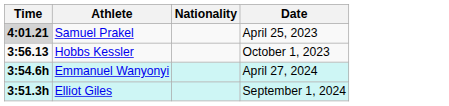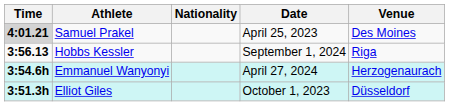 <table class="wikitable">
 <tr>
 <th>Time</th>
 <th>Athlete</th>
 <th>Nationality</th>
 <th>Date</th>
+<th>Venue</th>
 </tr>
 <tr>
 <td style="background: lightgrey;"><strong>4:01.21</strong></td>
 <td><a href='#'>Samuel Prakel</a></td>
 <td></td>
 <td>April 25, 2023</td>
+<td><a href='#'>Des Moines</a></td>
 </tr>
 <tr>
 <td><strong>3:56.13</strong></td>
 <td><a href='#'>Hobbs Kessler</a></td>
 <td></td>
-<td>October 1, 2023</td>
+<td>September 1, 2024</td>
+<td><a href='#'>Riga</a></td>
 </tr>
 <tr bgcolor="#CEF6F5">
 <td><strong>3:54.6h</strong></td>
 <td><a href='#'>Emmanuel Wanyonyi</a></td>
 <td></td>
 <td>April 27, 2024</td>
+<td><a href='#'>Herzogenaurach</a></td>
 </tr>
 <tr bgcolor="#CEF6F5">
 <td><strong>3:51.3h</strong></td>
 <td><a href='#'>Elliot Giles</a></td>
 <td></td>
-<td>September 1, 2024</td>
+<td>October 1, 2023</td>
+<td><a href='#'>Düsseldorf</a></td>
 </tr>
 </table>
